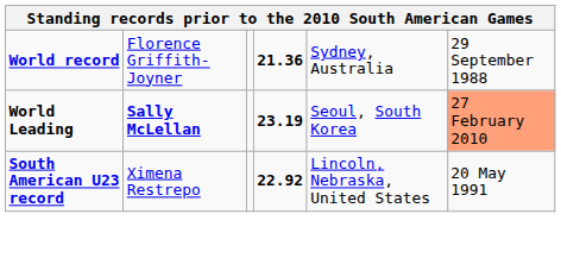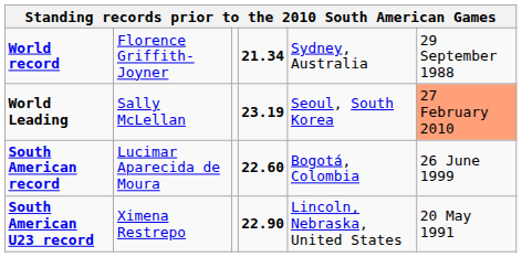 <table class="wikitable" width=75%>
 <tr>
 <th colspan="6">Standing records prior to the 2010 South American Games</th>
 </tr>
 <tr>
 <td><strong><a href='#'>World record</a></strong></td>
 <td><a href='#'>Florence Griffith-Joyner</a></td>
 <td align=left></td>
-<td><strong>21.36</strong></td>
+<td><strong>21.34</strong></td>
 <td><a href='#'>Sydney</a>, Australia</td>
 <td>29 September 1988</td>
 </tr>
 <tr>
 <td><strong>World Leading</strong></td>
-<td><strong><a href='#'>Sally McLellan</a></strong></td>
+<td><a href='#'>Sally McLellan</a></td>
 <td align=left></td>
 <td><strong>23.19</strong></td>
 <td><a href='#'>Seoul</a>, <a href='#'>South Korea</a></td>
 <td style="background: lightsalmon;">27 February 2010</td>
 </tr>
 <tr>
+<td><strong><a href='#'>South American record</a></strong></td>
+<td><a href='#'>Lucimar Aparecida de Moura</a></td>
+<td align=left></td>
+<td><strong>22.60</strong></td>
+<td><a href='#'>Bogotá</a>, <a href='#'>Colombia</a></td>
+<td>26 June 1999</td>
+</tr>
+<tr>
 <td><strong><a href='#'>South American U23 record</a></strong></td>
 <td><a href='#'>Ximena Restrepo</a></td>
 <td align=left></td>
-<td><strong>22.92</strong></td>
+<td><strong>22.90</strong></td>
 <td><a href='#'>Lincoln, Nebraska</a>, United States</td>
 <td>20 May 1991</td>
 </tr>
 </table>
